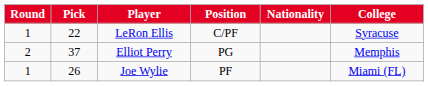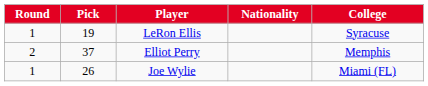 <table class="wikitable sortable sortable">
 <tr>
 <th style="background:#E30022; color:white" width="10%">Round</th>
 <th style="background:#E30022; color:white" width="10%">Pick</th>
 <th style="background:#E30022; color:white" width="20%">Player</th>
-<th style="background:#E30022; color:white" width="15%">Position</th>
 <th style="background:#E30022; color:white" width="15%">Nationality</th>
 <th style="background:#E30022; color:white" width="20%">College</th>
 </tr>
 <tr style="text-align: center">
 <td>1</td>
-<td>22</td>
+<td>19</td>
 <td><a href='#'>LeRon Ellis</a></td>
-<td>C/PF</td>
 <td></td>
 <td><a href='#'>Syracuse</a></td>
 </tr>
 <tr style="text-align: center">
 <td>2</td>
 <td>37</td>
 <td><a href='#'>Elliot Perry</a></td>
-<td>PG</td>
 <td></td>
 <td><a href='#'>Memphis</a></td>
 </tr>
 <tr style="text-align: center">
 <td>1</td>
 <td>26</td>
 <td><a href='#'>Joe Wylie</a></td>
-<td>PF</td>
 <td></td>
 <td><a href='#'>Miami (FL)</a></td>
 </tr>
 </table>
